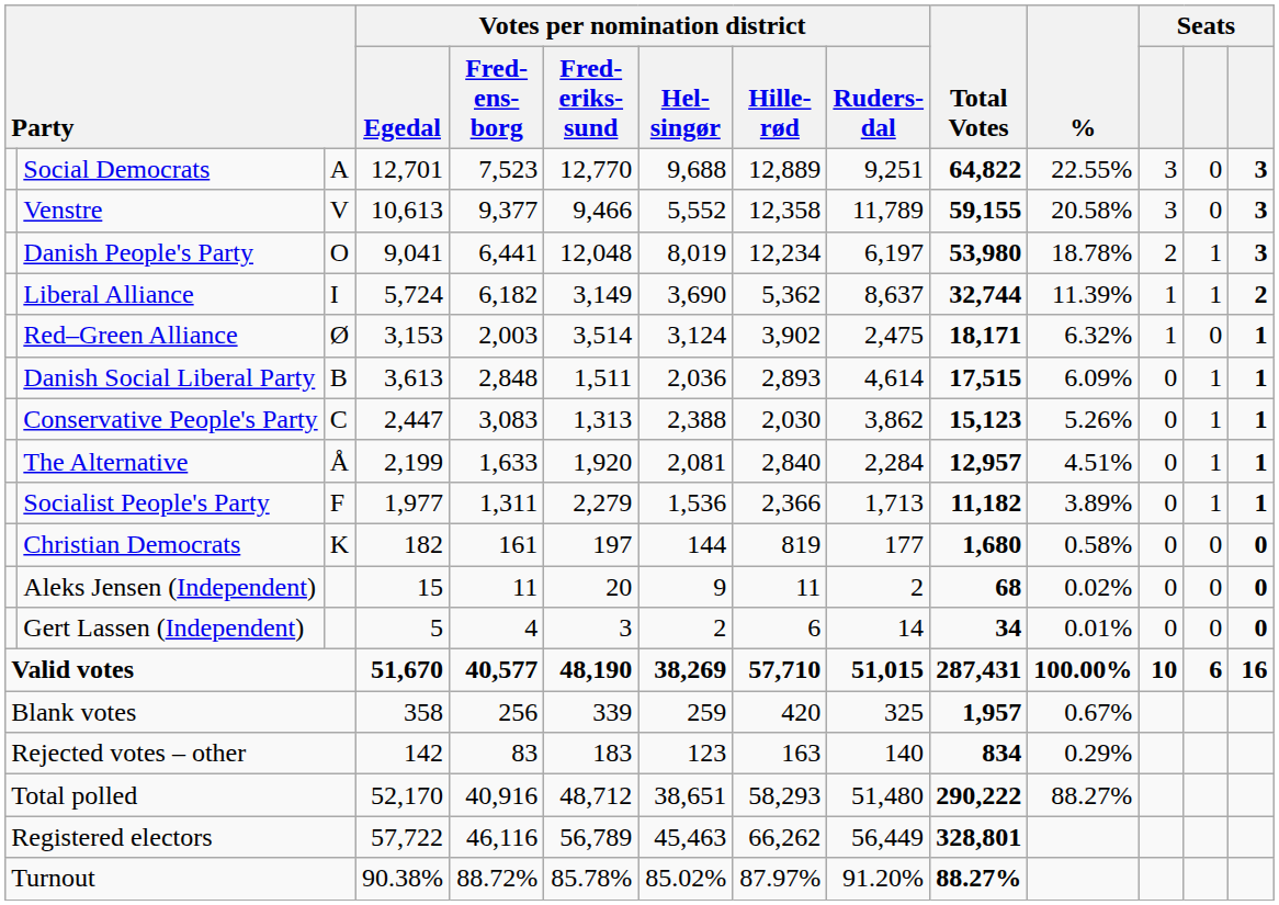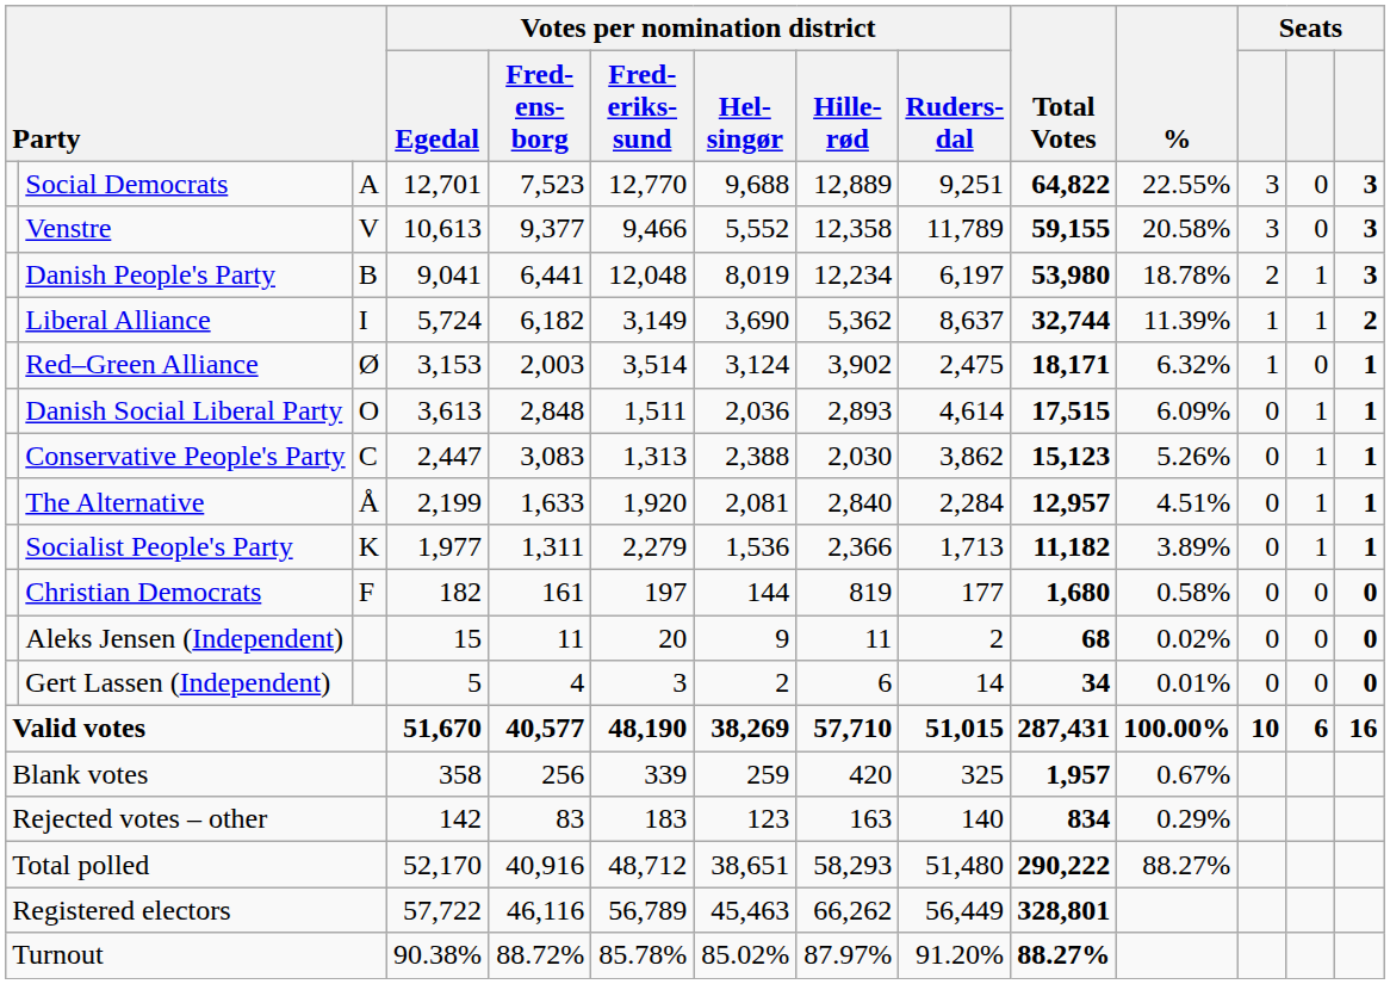 <table class="wikitable" border="1" style="text-align:right;">
 <tr>
 <th style="text-align:left;" valign=bottom rowspan=2 colspan=3>Party</th>
 <th colspan=6>Votes per nomination district</th>
 <th align=center valign=bottom rowspan=2 width="50">Total Votes</th>
 <th align=center valign=bottom rowspan=2 width="50">%</th>
 <th colspan=3>Seats</th>
 </tr>
 <tr>
 <th align=center valign=bottom width="50"><a href='#'>Egedal</a></th>
 <th align="center" valign="bottom" width="50"><a href='#'>Fred- ens- borg</a></th>
 <th align="center" valign="bottom" width="50"><a href='#'>Fred- eriks- sund</a></th>
 <th align="center" valign="bottom" width="50"><a href='#'>Hel- singør</a></th>
 <th align="center" valign="bottom" width="50"><a href='#'>Hille- rød</a></th>
 <th align="center" valign="bottom" width="50"><a href='#'>Ruders- dal</a></th>
 <th align="center" valign="bottom" width="20"><small></small></th>
 <th align=center valign=bottom width="20"><small><a href='#'></a></small></th>
 <th align=center valign=bottom width="20"><small></small></th>
 </tr>
 <tr>
 <td></td>
 <td align=left><a href='#'>Social Democrats</a></td>
 <td align=left>A</td>
 <td>12,701</td>
 <td>7,523</td>
 <td>12,770</td>
 <td>9,688</td>
 <td>12,889</td>
 <td>9,251</td>
 <td><strong>64,822</strong></td>
 <td>22.55%</td>
 <td>3</td>
 <td>0</td>
 <td><strong>3</strong></td>
 </tr>
 <tr>
 <td></td>
 <td align=left><a href='#'>Venstre</a></td>
 <td align=left>V</td>
 <td>10,613</td>
 <td>9,377</td>
 <td>9,466</td>
 <td>5,552</td>
 <td>12,358</td>
 <td>11,789</td>
 <td><strong>59,155</strong></td>
 <td>20.58%</td>
 <td>3</td>
 <td>0</td>
 <td><strong>3</strong></td>
 </tr>
 <tr>
 <td></td>
 <td align=left><a href='#'>Danish People's Party</a></td>
-<td align=left>O</td>
+<td align=left>B</td>
 <td>9,041</td>
 <td>6,441</td>
 <td>12,048</td>
 <td>8,019</td>
 <td>12,234</td>
 <td>6,197</td>
 <td><strong>53,980</strong></td>
 <td>18.78%</td>
 <td>2</td>
 <td>1</td>
 <td><strong>3</strong></td>
 </tr>
 <tr>
 <td></td>
 <td align=left><a href='#'>Liberal Alliance</a></td>
 <td align=left>I</td>
 <td>5,724</td>
 <td>6,182</td>
 <td>3,149</td>
 <td>3,690</td>
 <td>5,362</td>
 <td>8,637</td>
 <td><strong>32,744</strong></td>
 <td>11.39%</td>
 <td>1</td>
 <td>1</td>
 <td><strong>2</strong></td>
 </tr>
 <tr>
 <td></td>
 <td align=left><a href='#'>Red–Green Alliance</a></td>
 <td align=left>Ø</td>
 <td>3,153</td>
 <td>2,003</td>
 <td>3,514</td>
 <td>3,124</td>
 <td>3,902</td>
 <td>2,475</td>
 <td><strong>18,171</strong></td>
 <td>6.32%</td>
 <td>1</td>
 <td>0</td>
 <td><strong>1</strong></td>
 </tr>
 <tr>
 <td></td>
 <td align=left><a href='#'>Danish Social Liberal Party</a></td>
-<td align=left>B</td>
+<td align=left>O</td>
 <td>3,613</td>
 <td>2,848</td>
 <td>1,511</td>
 <td>2,036</td>
 <td>2,893</td>
 <td>4,614</td>
 <td><strong>17,515</strong></td>
 <td>6.09%</td>
 <td>0</td>
 <td>1</td>
 <td><strong>1</strong></td>
 </tr>
 <tr>
 <td></td>
 <td align=left style="white-space: nowrap;"><a href='#'>Conservative People's Party</a></td>
 <td align=left>C</td>
 <td>2,447</td>
 <td>3,083</td>
 <td>1,313</td>
 <td>2,388</td>
 <td>2,030</td>
 <td>3,862</td>
 <td><strong>15,123</strong></td>
 <td>5.26%</td>
 <td>0</td>
 <td>1</td>
 <td><strong>1</strong></td>
 </tr>
 <tr>
 <td></td>
 <td align=left><a href='#'>The Alternative</a></td>
 <td align=left>Å</td>
 <td>2,199</td>
 <td>1,633</td>
 <td>1,920</td>
 <td>2,081</td>
 <td>2,840</td>
 <td>2,284</td>
 <td><strong>12,957</strong></td>
 <td>4.51%</td>
 <td>0</td>
 <td>1</td>
 <td><strong>1</strong></td>
 </tr>
 <tr>
 <td></td>
 <td align=left><a href='#'>Socialist People's Party</a></td>
-<td align=left>F</td>
+<td align=left>K</td>
 <td>1,977</td>
 <td>1,311</td>
 <td>2,279</td>
 <td>1,536</td>
 <td>2,366</td>
 <td>1,713</td>
 <td><strong>11,182</strong></td>
 <td>3.89%</td>
 <td>0</td>
 <td>1</td>
 <td><strong>1</strong></td>
 </tr>
 <tr>
 <td></td>
 <td align=left><a href='#'>Christian Democrats</a></td>
-<td align=left>K</td>
+<td align=left>F</td>
 <td>182</td>
 <td>161</td>
 <td>197</td>
 <td>144</td>
 <td>819</td>
 <td>177</td>
 <td><strong>1,680</strong></td>
 <td>0.58%</td>
 <td>0</td>
 <td>0</td>
 <td><strong>0</strong></td>
 </tr>
 <tr>
 <td></td>
 <td align=left>Aleks Jensen (<a href='#'>Independent</a>)</td>
 <td></td>
 <td>15</td>
 <td>11</td>
 <td>20</td>
 <td>9</td>
 <td>11</td>
 <td>2</td>
 <td><strong>68</strong></td>
 <td>0.02%</td>
 <td>0</td>
 <td>0</td>
 <td><strong>0</strong></td>
 </tr>
 <tr>
 <td></td>
 <td align=left>Gert Lassen (<a href='#'>Independent</a>)</td>
 <td></td>
 <td>5</td>
 <td>4</td>
 <td>3</td>
 <td>2</td>
 <td>6</td>
 <td>14</td>
 <td><strong>34</strong></td>
 <td>0.01%</td>
 <td>0</td>
 <td>0</td>
 <td><strong>0</strong></td>
 </tr>
 <tr style="font-weight:bold">
 <td align=left colspan=3>Valid votes</td>
 <td>51,670</td>
 <td>40,577</td>
 <td>48,190</td>
 <td>38,269</td>
 <td>57,710</td>
 <td>51,015</td>
 <td>287,431</td>
 <td>100.00%</td>
 <td>10</td>
 <td>6</td>
 <td>16</td>
 </tr>
 <tr>
 <td align=left colspan=3>Blank votes</td>
 <td>358</td>
 <td>256</td>
 <td>339</td>
 <td>259</td>
 <td>420</td>
 <td>325</td>
 <td><strong>1,957</strong></td>
 <td>0.67%</td>
 <td></td>
 <td></td>
 <td></td>
 </tr>
 <tr>
 <td align=left colspan=3>Rejected votes – other</td>
 <td>142</td>
 <td>83</td>
 <td>183</td>
 <td>123</td>
 <td>163</td>
 <td>140</td>
 <td><strong>834</strong></td>
 <td>0.29%</td>
 <td></td>
 <td></td>
 <td></td>
 </tr>
 <tr>
 <td align=left colspan=3>Total polled</td>
 <td>52,170</td>
 <td>40,916</td>
 <td>48,712</td>
 <td>38,651</td>
 <td>58,293</td>
 <td>51,480</td>
 <td><strong>290,222</strong></td>
 <td>88.27%</td>
 <td></td>
 <td></td>
 <td></td>
 </tr>
 <tr>
 <td align=left colspan=3>Registered electors</td>
 <td>57,722</td>
 <td>46,116</td>
 <td>56,789</td>
 <td>45,463</td>
 <td>66,262</td>
 <td>56,449</td>
 <td><strong>328,801</strong></td>
 <td></td>
 <td></td>
 <td></td>
 <td></td>
 </tr>
 <tr>
 <td align=left colspan=3>Turnout</td>
 <td>90.38%</td>
 <td>88.72%</td>
 <td>85.78%</td>
 <td>85.02%</td>
 <td>87.97%</td>
 <td>91.20%</td>
 <td><strong>88.27%</strong></td>
 <td></td>
 <td></td>
 <td></td>
 <td></td>
 </tr>
 </table>
